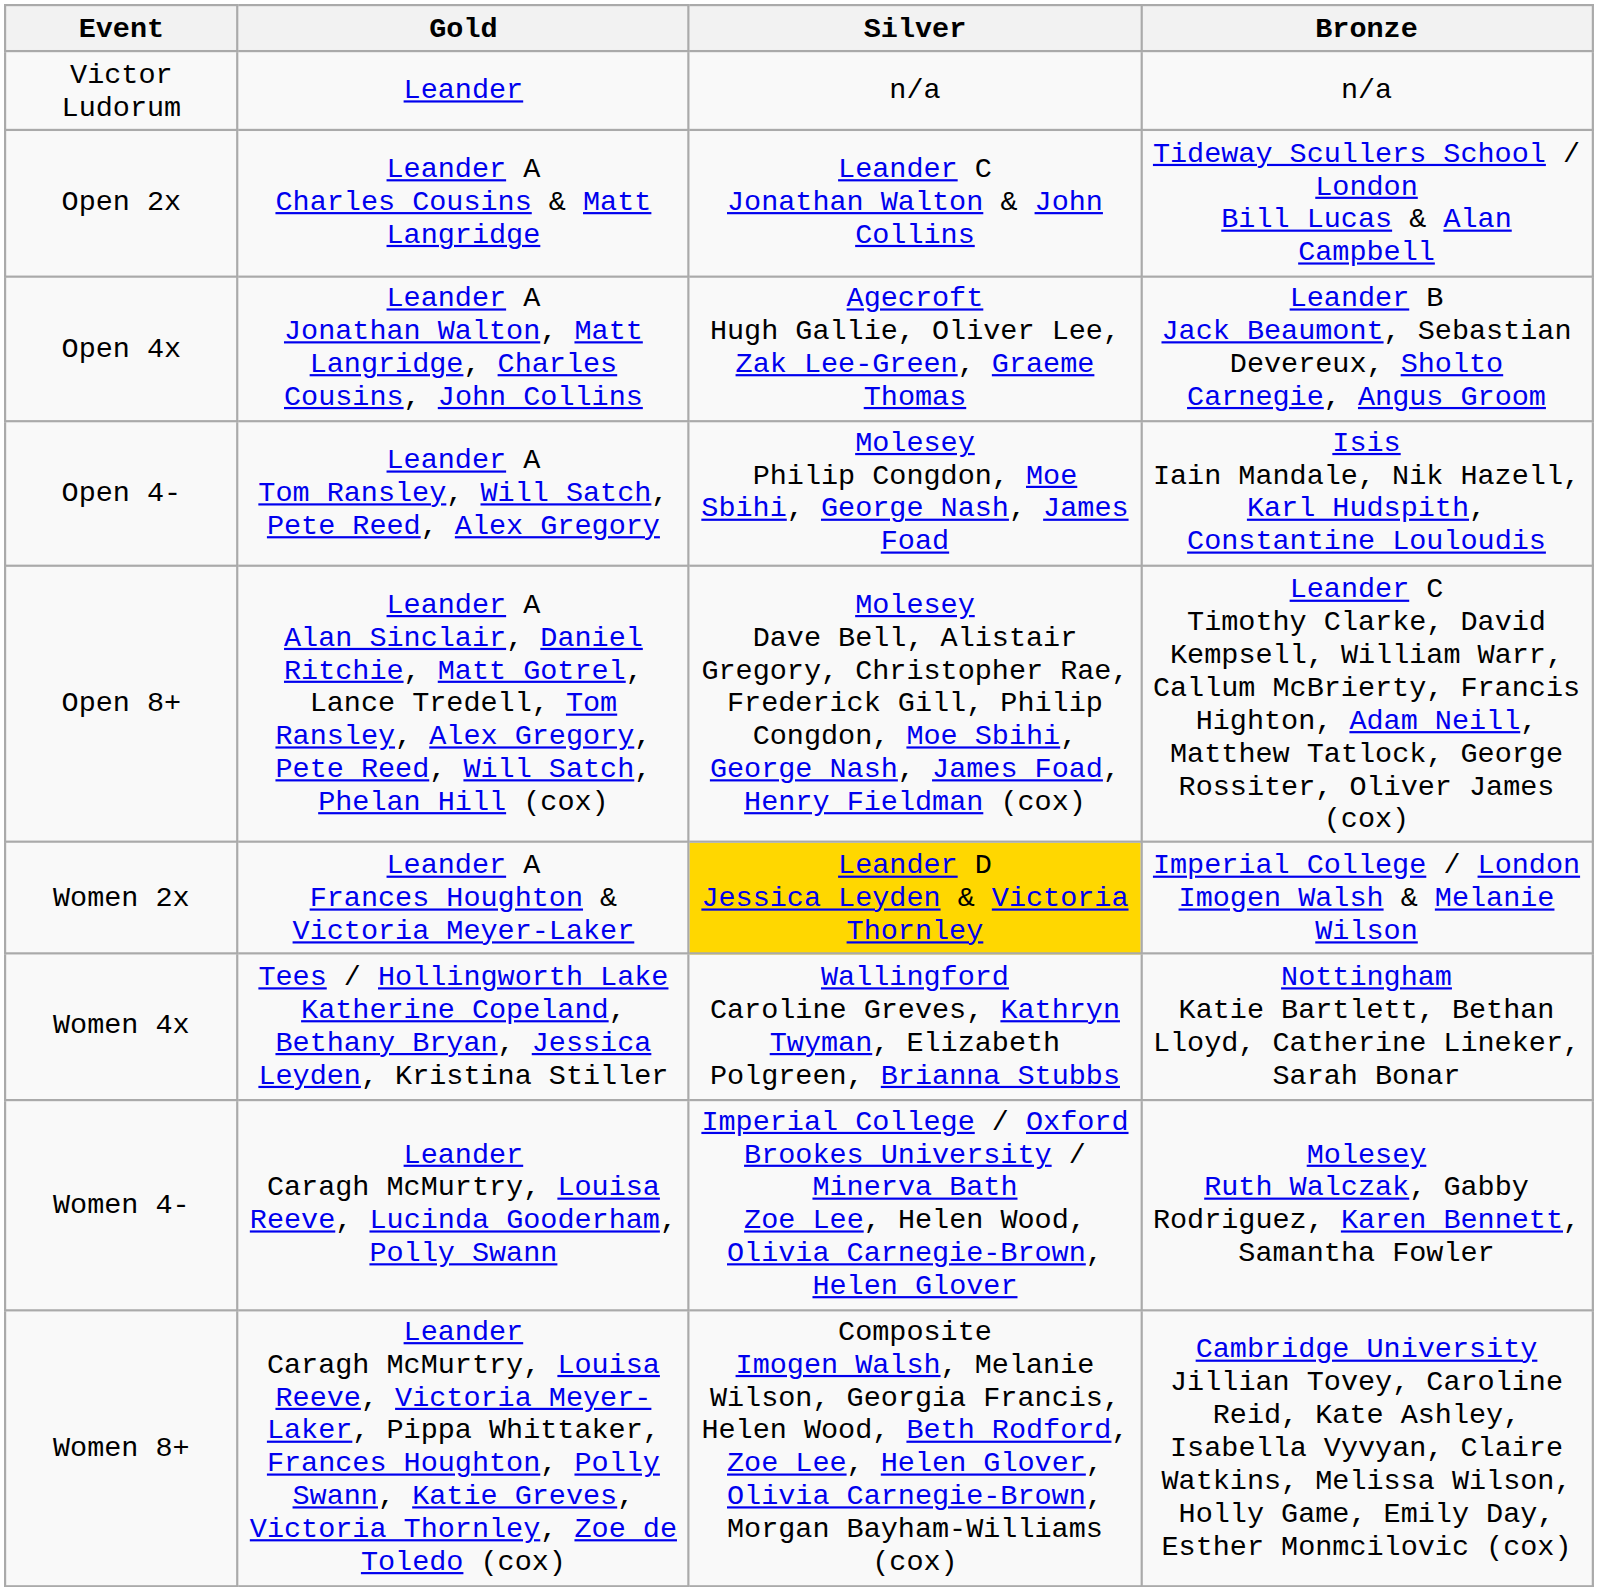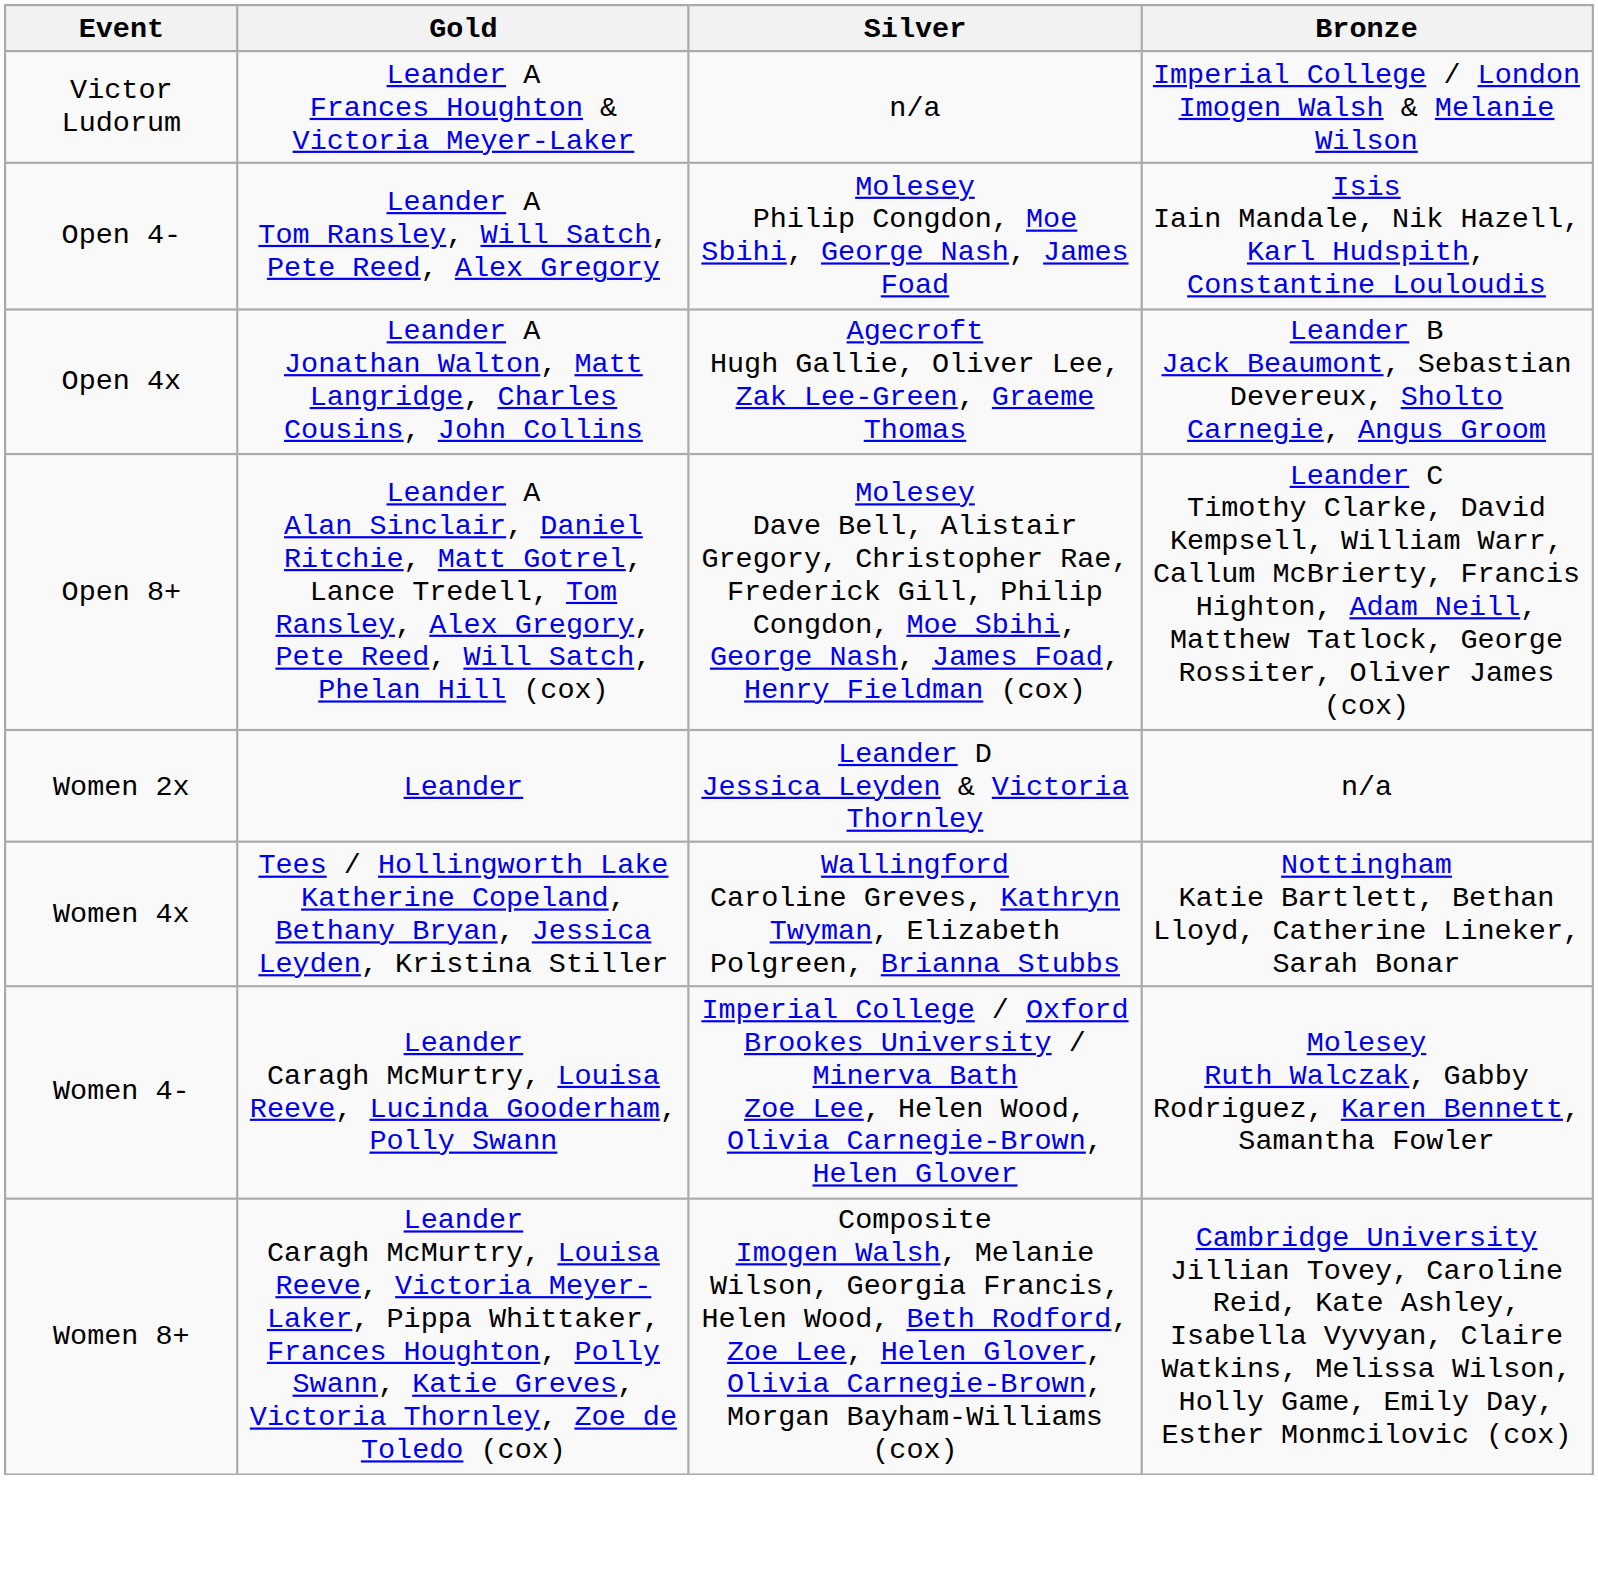 <table class="wikitable" style="text-align:center">
 <tr>
 <th width=100>Event</th>
 <th width=200>Gold</th>
 <th width=200>Silver</th>
 <th width=200>Bronze</th>
 </tr>
 <tr>
 <td>Victor Ludorum</td>
-<td><a href='#'>Leander</a></td>
+<td><a href='#'>Leander</a> A <br><a href='#'>Frances Houghton</a> & <a href='#'>Victoria Meyer-Laker</a></td>
 <td>n/a</td>
-<td>n/a</td>
+<td><a href='#'>Imperial College</a> / <a href='#'>London</a><br><a href='#'>Imogen Walsh</a> & <a href='#'>Melanie Wilson</a></td>
 </tr>
 <tr>
-<td>Open 2x</td>
-<td><a href='#'>Leander</a> A <br><a href='#'>Charles Cousins</a> & <a href='#'>Matt Langridge</a></td>
-<td><a href='#'>Leander</a> C <br><a href='#'>Jonathan Walton</a> & <a href='#'>John Collins</a></td>
-<td><a href='#'>Tideway Scullers School</a> / <a href='#'>London</a><br><a href='#'>Bill Lucas</a> & <a href='#'>Alan Campbell</a></td>
+<td>Open 4-</td>
+<td><a href='#'>Leander</a> A <br><a href='#'>Tom Ransley</a>, <a href='#'>Will Satch</a>, <a href='#'>Pete Reed</a>, <a href='#'>Alex Gregory</a></td>
+<td><a href='#'>Molesey</a><br>Philip Congdon, <a href='#'>Moe Sbihi</a>, <a href='#'>George Nash</a>, <a href='#'>James Foad</a></td>
+<td><a href='#'>Isis</a><br>Iain Mandale, Nik Hazell, <a href='#'>Karl Hudspith</a>, <a href='#'>Constantine Louloudis</a></td>
 </tr>
 <tr>
 <td>Open 4x</td>
 <td><a href='#'>Leander</a> A <br><a href='#'>Jonathan Walton</a>, <a href='#'>Matt Langridge</a>, <a href='#'>Charles Cousins</a>, <a href='#'>John Collins</a></td>
 <td><a href='#'>Agecroft</a> <br>Hugh Gallie, Oliver Lee, <a href='#'>Zak Lee-Green</a>, <a href='#'>Graeme Thomas</a></td>
 <td><a href='#'>Leander</a> B <br><a href='#'>Jack Beaumont</a>, Sebastian Devereux, <a href='#'>Sholto Carnegie</a>, <a href='#'>Angus Groom</a></td>
-</tr>
-<tr>
-<td>Open 4-</td>
-<td><a href='#'>Leander</a> A <br><a href='#'>Tom Ransley</a>, <a href='#'>Will Satch</a>, <a href='#'>Pete Reed</a>, <a href='#'>Alex Gregory</a></td>
-<td><a href='#'>Molesey</a><br>Philip Congdon, <a href='#'>Moe Sbihi</a>, <a href='#'>George Nash</a>, <a href='#'>James Foad</a></td>
-<td><a href='#'>Isis</a><br>Iain Mandale, Nik Hazell, <a href='#'>Karl Hudspith</a>, <a href='#'>Constantine Louloudis</a></td>
 </tr>
 <tr>
 <td>Open 8+</td>
 <td><a href='#'>Leander</a> A <br><a href='#'>Alan Sinclair</a>, <a href='#'>Daniel Ritchie</a>, <a href='#'>Matt Gotrel</a>, Lance Tredell, <a href='#'>Tom Ransley</a>, <a href='#'>Alex Gregory</a>, <a href='#'>Pete Reed</a>, <a href='#'>Will Satch</a>, <a href='#'>Phelan Hill</a> (cox)</td>
 <td><a href='#'>Molesey</a> <br>Dave Bell, Alistair Gregory, Christopher Rae, Frederick Gill, Philip Congdon, <a href='#'>Moe Sbihi</a>, <a href='#'>George Nash</a>, <a href='#'>James Foad</a>, <a href='#'>Henry Fieldman</a> (cox)</td>
 <td><a href='#'>Leander</a> C <br>Timothy Clarke, David Kempsell, William Warr, Callum McBrierty, Francis Highton, <a href='#'>Adam Neill</a>, Matthew Tatlock, George Rossiter, Oliver James (cox)</td>
 </tr>
 <tr>
 <td>Women 2x</td>
-<td><a href='#'>Leander</a> A <br><a href='#'>Frances Houghton</a> & <a href='#'>Victoria Meyer-Laker</a></td>
-<td style="background: gold;"><a href='#'>Leander</a> D<br><a href='#'>Jessica Leyden</a> & <a href='#'>Victoria Thornley</a></td>
-<td><a href='#'>Imperial College</a> / <a href='#'>London</a><br><a href='#'>Imogen Walsh</a> & <a href='#'>Melanie Wilson</a></td>
+<td><a href='#'>Leander</a></td>
+<td><a href='#'>Leander</a> D<br><a href='#'>Jessica Leyden</a> & <a href='#'>Victoria Thornley</a></td>
+<td>n/a</td>
 </tr>
 <tr>
 <td>Women 4x</td>
 <td><a href='#'>Tees</a> / <a href='#'>Hollingworth Lake</a><br><a href='#'>Katherine Copeland</a>, <a href='#'>Bethany Bryan</a>, <a href='#'>Jessica Leyden</a>, Kristina Stiller</td>
 <td><a href='#'>Wallingford</a><br>Caroline Greves, <a href='#'>Kathryn Twyman</a>, Elizabeth Polgreen, <a href='#'>Brianna Stubbs</a></td>
 <td><a href='#'>Nottingham</a><br>Katie Bartlett, Bethan Lloyd, Catherine Lineker, Sarah Bonar</td>
 </tr>
 <tr>
 <td>Women 4-</td>
 <td><a href='#'>Leander</a> <br>Caragh McMurtry, <a href='#'>Louisa Reeve</a>, <a href='#'>Lucinda Gooderham</a>, <a href='#'>Polly Swann</a></td>
 <td><a href='#'>Imperial College</a> / <a href='#'>Oxford Brookes University</a> / <a href='#'>Minerva Bath</a> <br><a href='#'>Zoe Lee</a>, Helen Wood, <a href='#'>Olivia Carnegie-Brown</a>, <a href='#'>Helen Glover</a></td>
 <td><a href='#'>Molesey</a>  <br><a href='#'>Ruth Walczak</a>, Gabby Rodriguez, <a href='#'>Karen Bennett</a>, Samantha Fowler</td>
 </tr>
 <tr>
 <td>Women 8+</td>
 <td><a href='#'>Leander</a><br>Caragh McMurtry, <a href='#'>Louisa Reeve</a>, <a href='#'>Victoria Meyer-Laker</a>, Pippa Whittaker, <a href='#'>Frances Houghton</a>, <a href='#'>Polly Swann</a>, <a href='#'>Katie Greves</a>, <a href='#'>Victoria Thornley</a>, <a href='#'>Zoe de Toledo</a> (cox)</td>
 <td>Composite<br><a href='#'>Imogen Walsh</a>, Melanie Wilson, Georgia Francis, Helen Wood, <a href='#'>Beth Rodford</a>, <a href='#'>Zoe Lee</a>, <a href='#'>Helen Glover</a>, <a href='#'>Olivia Carnegie-Brown</a>, Morgan Bayham-Williams (cox)</td>
 <td><a href='#'>Cambridge University</a><br>Jillian Tovey, Caroline Reid, Kate Ashley, Isabella Vyvyan, Claire Watkins, Melissa Wilson, Holly Game, Emily Day, Esther Monmcilovic (cox)</td>
 </tr>
 </table>
